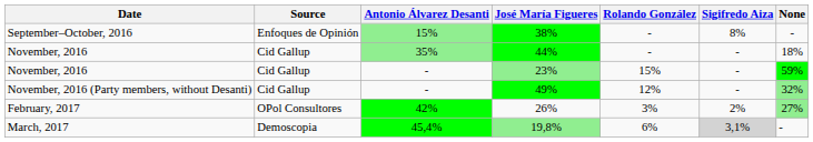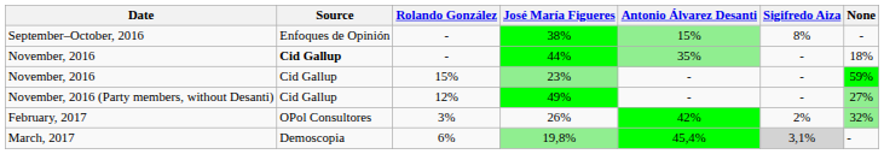 <table class="wikitable sortable">
 <tr>
 <th class="unsortable">Date</th>
 <th>Source</th>
+<th><a href='#'>Rolando González</a></th>
+<th><a href='#'>José María Figueres</a></th>
 <th><a href='#'>Antonio Álvarez Desanti</a></th>
-<th><a href='#'>José María Figueres</a></th>
-<th><a href='#'>Rolando González</a></th>
 <th><a href='#'>Sigifredo Aiza</a></th>
 <th>None</th>
 </tr>
 <tr>
 <td>September–October, 2016</td>
 <td>Enfoques de Opinión</td>
+<td align="center">-</td>
+<td align="center" style="background:lime">38%</td>
 <td align="center" style="background:lightgreen">15%</td>
-<td align="center" style="background:lime">38%</td>
-<td align="center">-</td>
 <td align="center">8%</td>
 <td align="center">-</td>
 </tr>
 <tr>
 <td>November, 2016</td>
-<td>Cid Gallup</td>
+<td><strong>Cid Gallup</strong></td>
+<td align="center">-</td>
+<td align="center" style="background:lime">44%</td>
 <td align="center" style="background:lightgreen">35%</td>
-<td align="center" style="background:lime">44%</td>
-<td align="center">-</td>
 <td align="center">-</td>
 <td align="center">18%</td>
 </tr>
 <tr>
 <td>November, 2016</td>
 <td>Cid Gallup</td>
+<td align="center">15%</td>
+<td align="center" style="background:lightgreen">23%</td>
 <td align="center">-</td>
-<td align="center" style="background:lightgreen">23%</td>
-<td align="center">15%</td>
 <td align="center">-</td>
 <td align="center" style="background:lime">59%</td>
 </tr>
 <tr>
 <td>November, 2016 (Party members, without Desanti)</td>
 <td>Cid Gallup</td>
+<td align="center">12%</td>
+<td align="center" style="background:lime">49%</td>
 <td align="center">-</td>
-<td align="center" style="background:lime">49%</td>
-<td align="center">12%</td>
 <td align="center">-</td>
-<td align="center" style="background:lightgreen">32%</td>
+<td align="center" style="background:lightgreen">27%</td>
 </tr>
 <tr>
 <td>February, 2017</td>
 <td>OPol Consultores</td>
+<td align="center">3%</td>
+<td align="center">26%</td>
 <td align="center" style="background:lime">42%</td>
-<td align="center">26%</td>
-<td align="center">3%</td>
 <td align="center">2%</td>
-<td align="center" style="background:lightgreen">27%</td>
+<td align="center" style="background:lightgreen">32%</td>
 </tr>
 <tr>
 <td>March, 2017</td>
 <td>Demoscopia</td>
+<td align="center">6%</td>
+<td align="center" style="background:lightgreen">19,8%</td>
 <td align="center" style="background:lime">45,4%</td>
-<td align="center" style="background:lightgreen">19,8%</td>
-<td align="center">6%</td>
 <td align="center" style="background: lightgrey;">3,1%</td>
 <td>-</td>
 </tr>
 </table>
